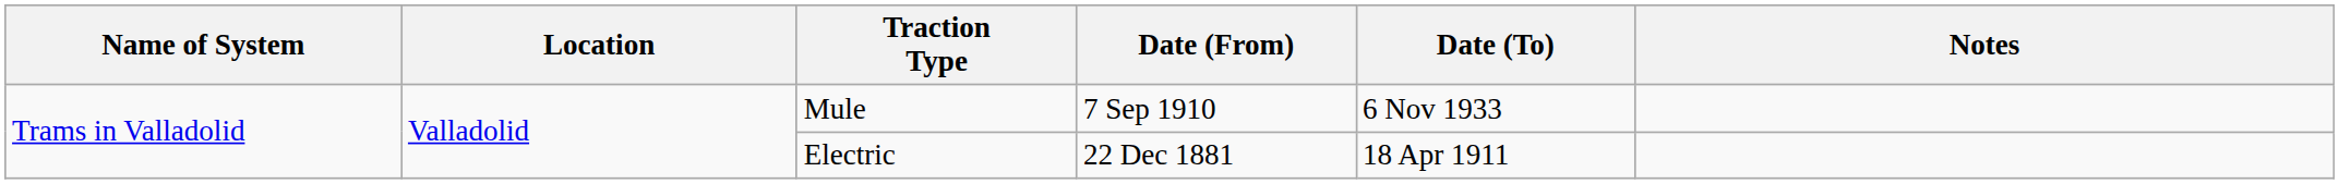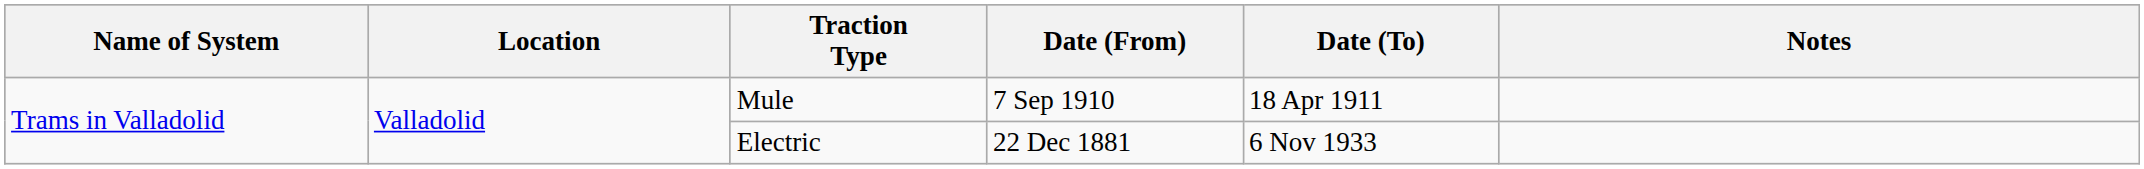 <table class="wikitable" style="width:100%;">
 <tr>
 <th style="width:17%;">Name of System</th>
 <th style="width:17%;">Location</th>
 <th style="width:12%;">Traction<br>Type</th>
 <th style="width:12%;">Date (From)</th>
 <th style="width:12%;">Date (To)</th>
 <th style="width:30%;">Notes</th>
 </tr>
 <tr>
 <td rowspan="2"><a href='#'>Trams in Valladolid</a></td>
 <td rowspan="2"><a href='#'>Valladolid</a></td>
 <td>Mule</td>
 <td>7 Sep 1910</td>
-<td>6 Nov 1933</td>
+<td>18 Apr 1911</td>
 <td> </td>
 </tr>
 <tr>
 <td>Electric</td>
 <td>22 Dec 1881</td>
-<td>18 Apr 1911</td>
+<td>6 Nov 1933</td>
 <td> </td>
 </tr>
 </table>
